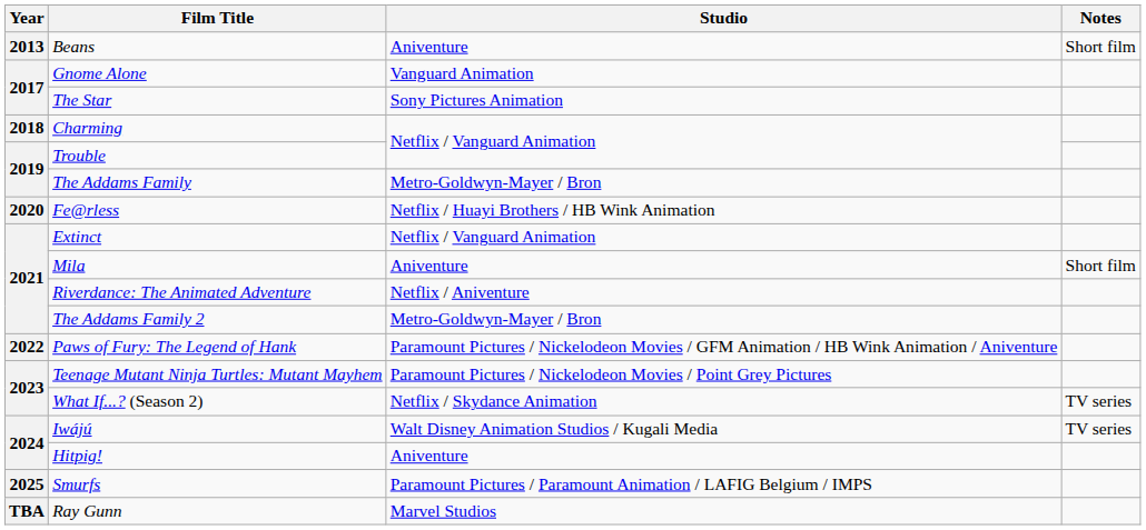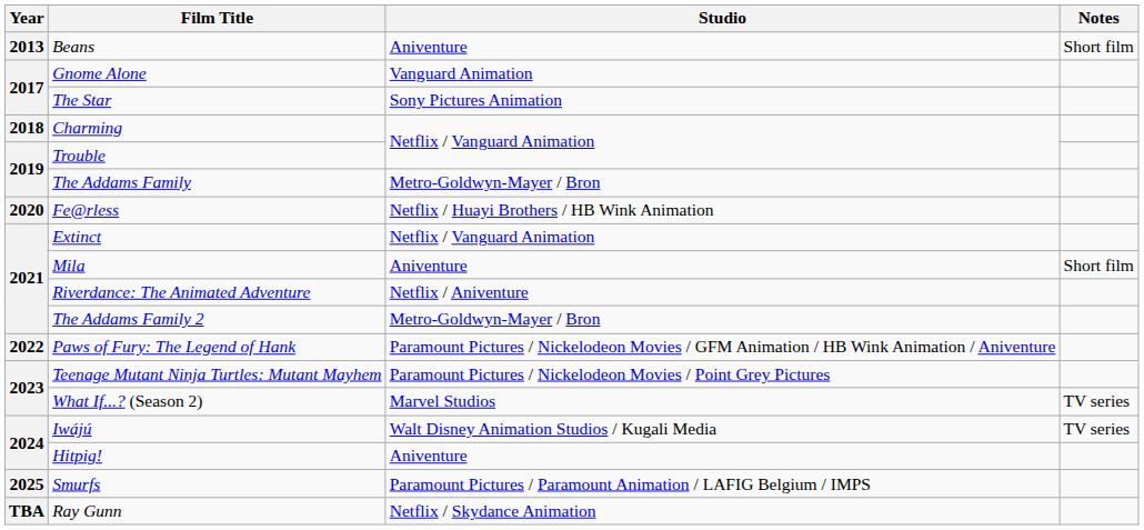 <table class="wikitable sortable">
 <tr>
 <th>Year</th>
 <th>Film Title</th>
 <th>Studio</th>
 <th>Notes</th>
 </tr>
 <tr>
 <th>2013</th>
 <td><em>Beans</em></td>
 <td><a href='#'>Aniventure</a></td>
 <td>Short film</td>
 </tr>
 <tr>
 <th rowspan="2">2017</th>
 <td><em><a href='#'>Gnome Alone</a></em></td>
 <td><a href='#'>Vanguard Animation</a></td>
 <td></td>
 </tr>
 <tr>
 <td><em><a href='#'>The Star</a></em></td>
 <td><a href='#'>Sony Pictures Animation</a></td>
 <td></td>
 </tr>
 <tr>
 <th>2018</th>
 <td><em><a href='#'>Charming</a></em></td>
 <td rowspan="2"><a href='#'>Netflix</a> / <a href='#'>Vanguard Animation</a></td>
 <td></td>
 </tr>
 <tr>
 <th rowspan="2">2019</th>
 <td><em><a href='#'>Trouble</a></em></td>
 <td></td>
 </tr>
 <tr>
 <td><em><a href='#'>The Addams Family</a></em></td>
 <td><a href='#'>Metro-Goldwyn-Mayer</a> / <a href='#'>Bron</a></td>
 <td></td>
 </tr>
 <tr>
 <th>2020</th>
 <td><em><a href='#'>Fe@rless</a></em></td>
 <td><a href='#'>Netflix</a> / <a href='#'>Huayi Brothers</a> / HB Wink Animation</td>
 <td></td>
 </tr>
 <tr>
 <th rowspan="4">2021</th>
 <td><em><a href='#'>Extinct</a></em></td>
 <td><a href='#'>Netflix</a> / <a href='#'>Vanguard Animation</a></td>
 <td></td>
 </tr>
 <tr>
 <td><em><a href='#'>Mila</a></em></td>
 <td><a href='#'>Aniventure</a></td>
 <td>Short film</td>
 </tr>
 <tr>
 <td><em><a href='#'>Riverdance: The Animated Adventure</a></em></td>
 <td><a href='#'>Netflix</a> / <a href='#'>Aniventure</a></td>
 <td></td>
 </tr>
 <tr>
 <td><em><a href='#'>The Addams Family 2</a></em></td>
 <td><a href='#'>Metro-Goldwyn-Mayer</a> / <a href='#'>Bron</a></td>
 <td></td>
 </tr>
 <tr>
 <th>2022</th>
 <td><em><a href='#'>Paws of Fury: The Legend of Hank</a></em></td>
 <td><a href='#'>Paramount Pictures</a> / <a href='#'>Nickelodeon Movies</a> / GFM Animation / HB Wink Animation / <a href='#'>Aniventure</a></td>
 <td></td>
 </tr>
 <tr>
 <th rowspan="2">2023</th>
 <td><em><a href='#'>Teenage Mutant Ninja Turtles: Mutant Mayhem</a></em></td>
 <td><a href='#'>Paramount Pictures</a> / <a href='#'>Nickelodeon Movies</a> / <a href='#'>Point Grey Pictures</a></td>
 <td></td>
 </tr>
 <tr>
 <td><em><a href='#'>What If...?</a></em> (Season 2)</td>
-<td><a href='#'>Netflix</a> / <a href='#'>Skydance Animation</a></td>
+<td><a href='#'>Marvel Studios</a></td>
 <td>TV series</td>
 </tr>
 <tr>
 <th rowspan="2">2024</th>
 <td><em><a href='#'>Iwájú</a></em></td>
 <td><a href='#'>Walt Disney Animation Studios</a> / Kugali Media</td>
 <td>TV series</td>
 </tr>
 <tr>
 <td><em><a href='#'>Hitpig!</a></em></td>
 <td><a href='#'>Aniventure</a></td>
 <td></td>
 </tr>
 <tr>
 <th>2025</th>
 <td><em><a href='#'>Smurfs</a></em></td>
 <td><a href='#'>Paramount Pictures</a> / <a href='#'>Paramount Animation</a> / LAFIG Belgium / IMPS</td>
 <td></td>
 </tr>
 <tr>
 <th>TBA</th>
 <td><em>Ray Gunn</em></td>
-<td><a href='#'>Marvel Studios</a></td>
+<td><a href='#'>Netflix</a> / <a href='#'>Skydance Animation</a></td>
 <td></td>
 </tr>
 </table>
